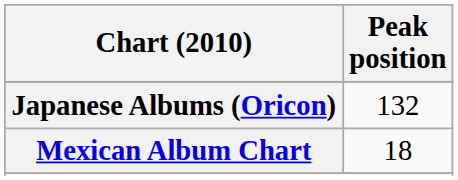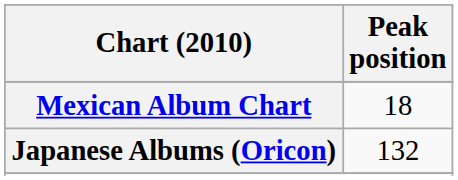 <table class="wikitable sortable plainrowheaders" style="text-align:center">
 <tr>
 <th scope="col">Chart (2010)</th>
 <th scope="col">Peak<br>position</th>
 </tr>
 <tr>
 </tr>
 <tr>
 </tr>
 <tr>
 </tr>
 <tr>
 </tr>
 <tr>
 </tr>
 <tr>
 </tr>
 <tr>
 </tr>
 <tr>
 </tr>
 <tr>
 </tr>
 <tr>
 </tr>
 <tr>
 </tr>
 <tr>
+<th scope="row"><a href='#'>Mexican Album Chart</a></th>
+<td>18</td>
+</tr>
+<tr>
 <th scope="row">Japanese Albums (<a href='#'>Oricon</a>)</th>
 <td>132</td>
-</tr>
-<tr>
-<th scope="row"><a href='#'>Mexican Album Chart</a></th>
-<td>18</td>
 </tr>
 <tr>
 </tr>
 <tr>
 </tr>
 <tr>
 </tr>
 <tr>
 </tr>
 <tr>
 </tr>
 <tr>
 </tr>
 <tr>
 </tr>
 <tr>
 </tr>
 <tr>
 </tr>
 </table>
